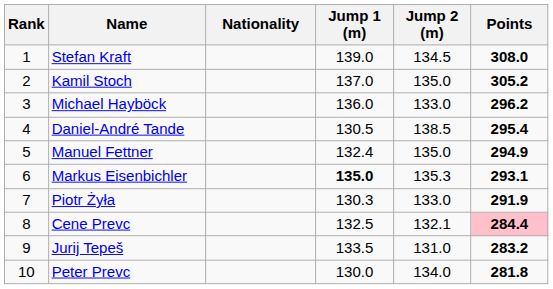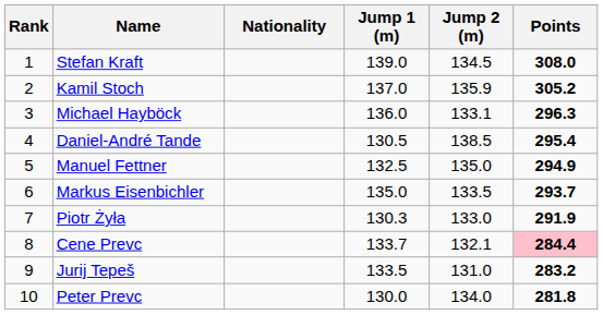 <table class="wikitable sortable" style="text-align: center;">
 <tr>
 <th align=center>Rank</th>
 <th width=160>Name</th>
 <th width=110>Nationality</th>
 <th width=75>Jump 1 (m)</th>
 <th width=75>Jump 2 (m)</th>
 <th width=75>Points</th>
 </tr>
 <tr>
 <td>1</td>
 <td align=left><a href='#'>Stefan Kraft</a></td>
 <td align=left></td>
 <td>139.0</td>
 <td>134.5</td>
 <td><strong>308.0</strong></td>
 </tr>
 <tr>
 <td>2</td>
 <td align=left><a href='#'>Kamil Stoch</a></td>
 <td align=left></td>
 <td>137.0</td>
-<td>135.0</td>
+<td>135.9</td>
 <td><strong>305.2</strong></td>
 </tr>
 <tr>
 <td>3</td>
 <td align=left><a href='#'>Michael Hayböck</a></td>
 <td align=left></td>
 <td>136.0</td>
-<td>133.0</td>
-<td><strong>296.2</strong></td>
+<td>133.1</td>
+<td><strong>296.3</strong></td>
 </tr>
 <tr>
 <td>4</td>
 <td align=left><a href='#'>Daniel-André Tande</a></td>
 <td align=left></td>
 <td>130.5</td>
 <td>138.5</td>
 <td><strong>295.4</strong></td>
 </tr>
 <tr>
 <td>5</td>
 <td align=left><a href='#'>Manuel Fettner</a></td>
 <td align=left></td>
-<td>132.4</td>
+<td>132.5</td>
 <td>135.0</td>
 <td><strong>294.9</strong></td>
 </tr>
 <tr>
 <td>6</td>
 <td align=left><a href='#'>Markus Eisenbichler</a></td>
 <td align=left></td>
-<td><strong>135.0</strong></td>
-<td>135.3</td>
-<td><strong>293.1</strong></td>
+<td>135.0</td>
+<td>133.5</td>
+<td><strong>293.7</strong></td>
 </tr>
 <tr>
 <td>7</td>
 <td align=left><a href='#'>Piotr Żyła</a></td>
 <td align=left></td>
 <td>130.3</td>
 <td>133.0</td>
 <td><strong>291.9</strong></td>
 </tr>
 <tr>
 <td>8</td>
 <td align=left><a href='#'>Cene Prevc</a></td>
 <td align=left></td>
-<td>132.5</td>
+<td>133.7</td>
 <td>132.1</td>
 <td style="background: pink;"><strong>284.4</strong></td>
 </tr>
 <tr>
 <td>9</td>
 <td align=left><a href='#'>Jurij Tepeš</a></td>
 <td align=left></td>
 <td>133.5</td>
 <td>131.0</td>
 <td><strong>283.2</strong></td>
 </tr>
 <tr>
 <td>10</td>
 <td align=left><a href='#'>Peter Prevc</a></td>
 <td align=left></td>
 <td>130.0</td>
 <td>134.0</td>
 <td><strong>281.8</strong></td>
 </tr>
 </table>
